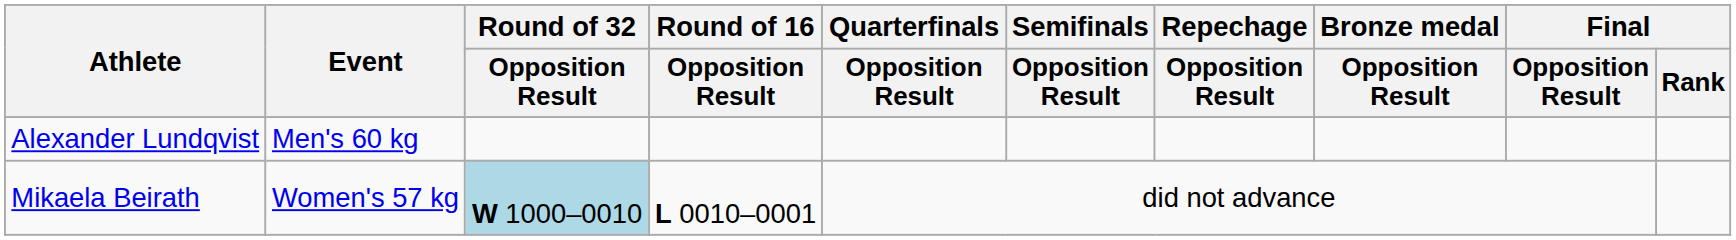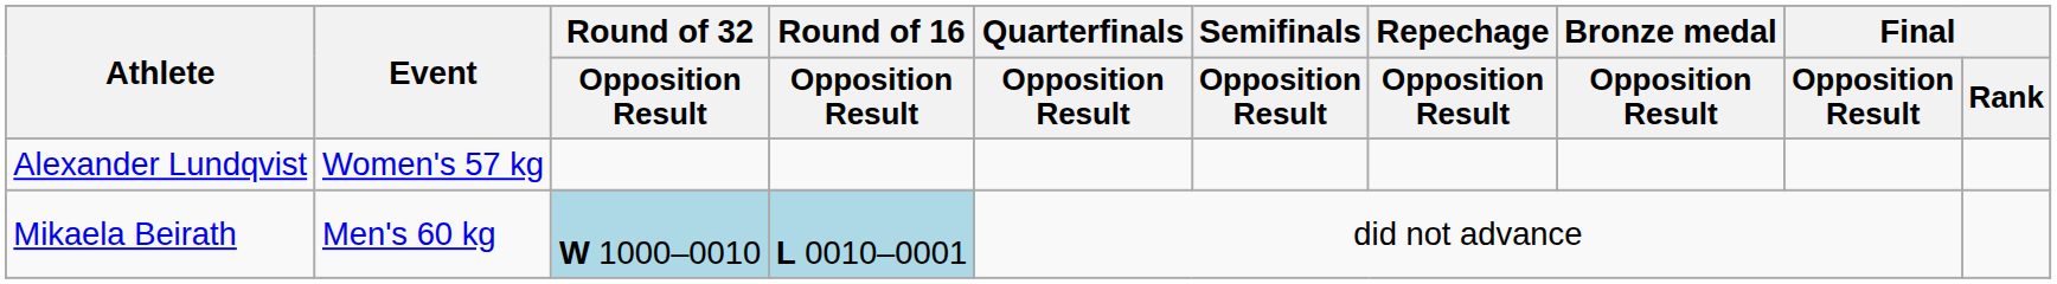 <table class="wikitable" style="font-size:90%">
 <tr>
 <th rowspan="2">Athlete</th>
 <th rowspan="2">Event</th>
 <th>Round of 32</th>
 <th>Round of 16</th>
 <th>Quarterfinals</th>
 <th>Semifinals</th>
 <th>Repechage</th>
 <th>Bronze medal</th>
 <th colspan=2>Final</th>
 </tr>
 <tr style="font-size:95%">
 <th>Opposition<br>Result</th>
 <th>Opposition<br>Result</th>
 <th>Opposition<br>Result</th>
 <th>Opposition<br>Result</th>
 <th>Opposition<br>Result</th>
 <th>Opposition<br>Result</th>
 <th>Opposition<br>Result</th>
 <th>Rank</th>
 </tr>
 <tr align=center>
 <td align=left><a href='#'>Alexander Lundqvist</a></td>
-<td align=left><a href='#'>Men's 60 kg</a></td>
+<td align=left><a href='#'>Women's 57 kg</a></td>
 <td></td>
 <td></td>
 <td></td>
 <td></td>
 <td></td>
 <td></td>
 <td></td>
 <td></td>
 </tr>
 <tr align=center>
 <td align=left><a href='#'>Mikaela Beirath</a></td>
-<td align=left><a href='#'>Women's 57 kg</a></td>
+<td align=left><a href='#'>Men's 60 kg</a></td>
 <td style="background: lightblue;"><br><strong>W</strong> 1000–0010</td>
-<td><br><strong>L</strong> 0010–0001</td>
+<td style="background: lightblue;"><br><strong>L</strong> 0010–0001</td>
 <td colspan=5>did not advance</td>
 <td></td>
 </tr>
 </table>
